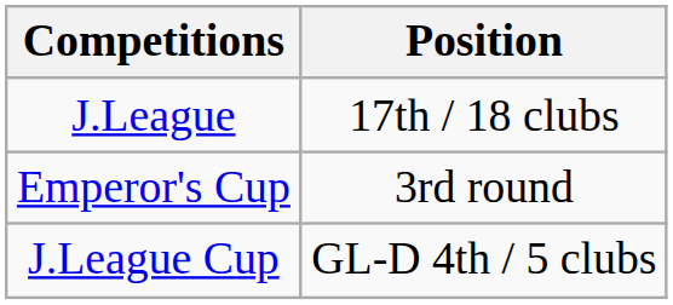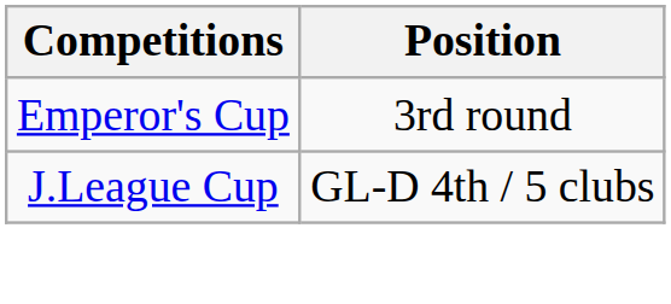 <table class="wikitable" style="text-align:center;">
 <tr>
 <th>Competitions</th>
 <th>Position</th>
-</tr>
-<tr>
-<td><a href='#'>J.League</a></td>
-<td>17th / 18 clubs</td>
 </tr>
 <tr>
 <td><a href='#'>Emperor's Cup</a></td>
 <td>3rd round</td>
 </tr>
 <tr>
 <td><a href='#'>J.League Cup</a></td>
 <td>GL-D 4th / 5 clubs</td>
 </tr>
 </table>
